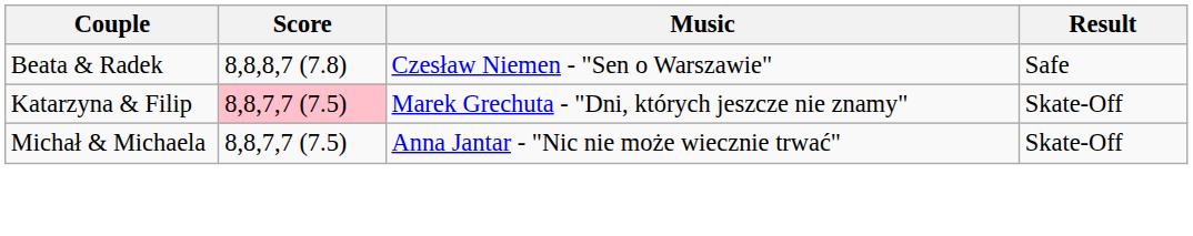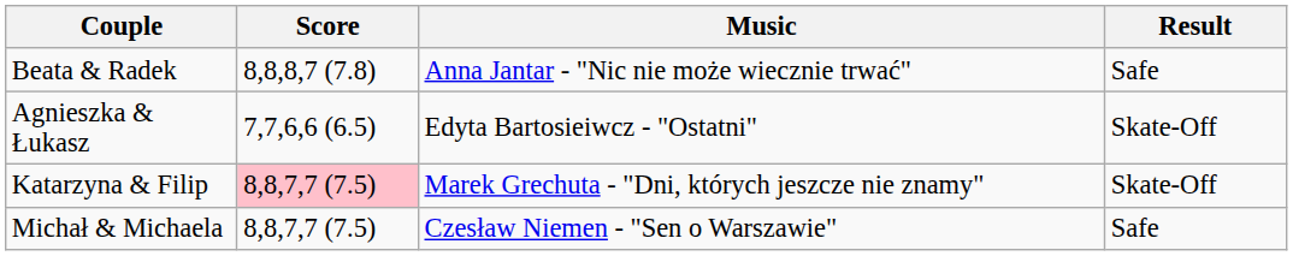 <table class="wikitable">
 <tr>
 <th style="width:130px;">Couple</th>
 <th style="width:100px;">Score</th>
 <th style="width:400px;">Music</th>
 <th style="width:100px;">Result</th>
 </tr>
 <tr>
 <td rowspan="1">Beata & Radek</td>
 <td>8,8,8,7 (7.8)</td>
-<td><a href='#'>Czesław Niemen</a> - "Sen o Warszawie"</td>
+<td><a href='#'>Anna Jantar</a> - "Nic nie może wiecznie trwać"</td>
 <td rowspan="1">Safe</td>
+</tr>
+<tr>
+<td rowspan="1">Agnieszka & Łukasz</td>
+<td>7,7,6,6 (6.5)</td>
+<td>Edyta Bartosieiwcz - "Ostatni"</td>
+<td rowspan="1">Skate-Off</td>
 </tr>
 <tr>
 <td rowspan="1">Katarzyna & Filip</td>
 <td style="background: pink;">8,8,7,7 (7.5)</td>
 <td><a href='#'>Marek Grechuta</a> - "Dni, których jeszcze nie znamy"</td>
 <td rowspan="1">Skate-Off</td>
 </tr>
 <tr>
 <td rowspan="1">Michał & Michaela</td>
 <td>8,8,7,7 (7.5)</td>
-<td><a href='#'>Anna Jantar</a> - "Nic nie może wiecznie trwać"</td>
-<td rowspan="1">Skate-Off</td>
+<td><a href='#'>Czesław Niemen</a> - "Sen o Warszawie"</td>
+<td rowspan="1">Safe</td>
 </tr>
 </table>
